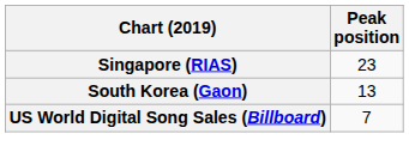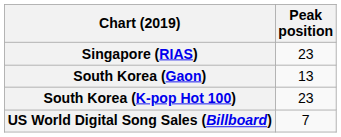 <table class="wikitable sortable plainrowheaders" style="text-align:center">
 <tr>
 <th scope="col">Chart (2019)</th>
 <th scope="col">Peak<br>position</th>
 </tr>
 <tr>
 <th scope="row">Singapore (<a href='#'>RIAS</a>)</th>
 <td>23</td>
 </tr>
 <tr>
 <th scope="row">South Korea (<a href='#'>Gaon</a>)</th>
 <td>13</td>
 </tr>
 <tr>
+<th scope="row">South Korea (<a href='#'>K-pop Hot 100</a>)</th>
+<td>23</td>
+</tr>
+<tr>
 <th scope="row">US World Digital Song Sales (<em><a href='#'>Billboard</a></em>)</th>
 <td>7</td>
 </tr>
 </table>
